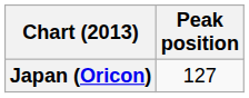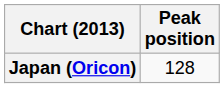 <table class="wikitable sortable plainrowheaders" style="text-align:center">
 <tr>
 <th scope="col">Chart (2013)</th>
 <th scope="col">Peak<br>position</th>
 </tr>
 <tr>
 <th scope="row">Japan (<a href='#'>Oricon</a>)</th>
-<td>127</td>
+<td>128</td>
 </tr>
 </table>
